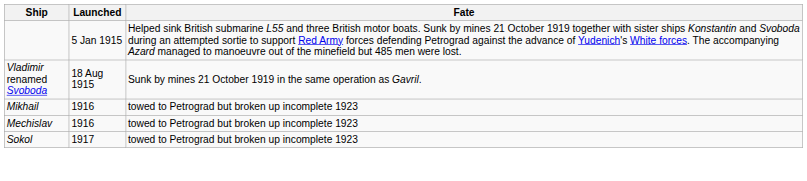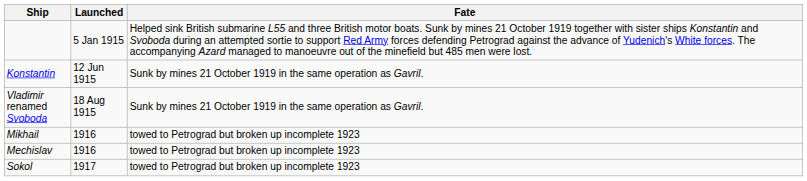 <table class="wikitable">
 <tr>
 <th>Ship</th>
 <th>Launched</th>
 <th>Fate</th>
 </tr>
 <tr>
 <td></td>
 <td>5 Jan 1915</td>
 <td>Helped sink British submarine <em>L55</em> and three British motor boats. Sunk by mines 21 October 1919 together with sister ships <em>Konstantin</em> and <em>Svoboda</em> during an attempted sortie to support <a href='#'>Red Army</a> forces defending Petrograd against the advance of <a href='#'>Yudenich</a>'s <a href='#'>White forces</a>.  The accompanying <em>Azard</em> managed to manoeuvre out of the minefield but 485 men were lost.</td>
+</tr>
+<tr>
+<td><a href='#'><em>Konstantin</em></a></td>
+<td>12 Jun 1915</td>
+<td>Sunk by mines 21 October 1919 in the same operation as <em>Gavril</em>.</td>
 </tr>
 <tr>
 <td><em>Vladimir</em><br>renamed <a href='#'><em>Svoboda</em></a></td>
 <td>18 Aug 1915</td>
 <td>Sunk by mines 21 October 1919 in the same operation as <em>Gavril</em>.</td>
 </tr>
 <tr>
 <td><em>Mikhail</em></td>
 <td>1916</td>
 <td>towed to Petrograd but broken up incomplete 1923</td>
 </tr>
 <tr>
 <td><em>Mechislav</em></td>
 <td>1916</td>
 <td>towed to Petrograd but broken up incomplete 1923</td>
 </tr>
 <tr>
 <td><em>Sokol</em></td>
 <td>1917</td>
 <td>towed to Petrograd but broken up incomplete 1923</td>
 </tr>
 </table>
